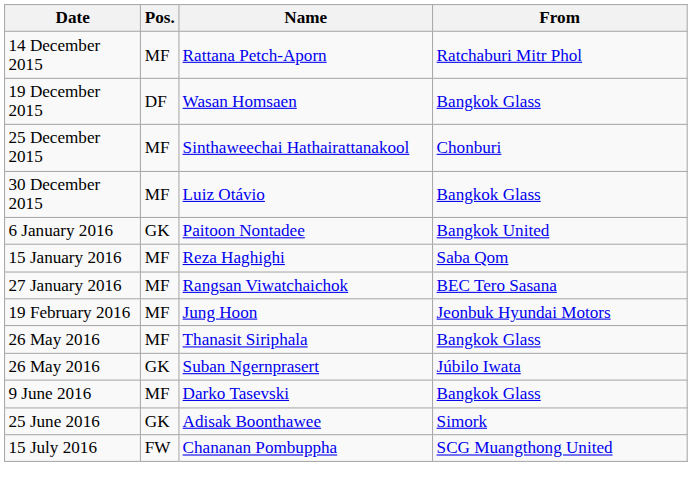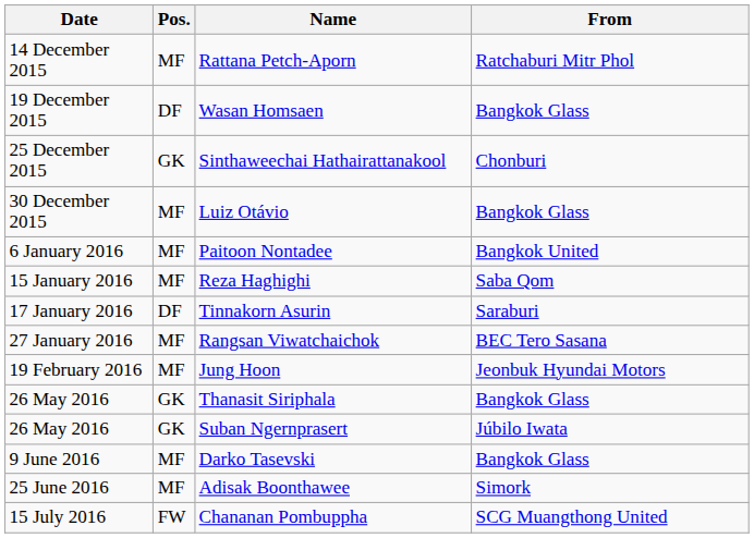 <table class="wikitable">
 <tr>
 <th width="120">Date</th>
 <th>Pos.</th>
 <th width="230">Name</th>
 <th width="230">From</th>
 </tr>
 <tr>
 <td>14 December 2015</td>
 <td>MF</td>
 <td> <a href='#'>Rattana Petch-Aporn</a></td>
 <td> <a href='#'>Ratchaburi Mitr Phol</a></td>
 </tr>
 <tr>
 <td>19 December 2015</td>
 <td>DF</td>
 <td> <a href='#'>Wasan Homsaen</a></td>
 <td> <a href='#'>Bangkok Glass</a></td>
 </tr>
 <tr>
 <td>25 December 2015</td>
-<td>MF</td>
+<td>GK</td>
 <td> <a href='#'>Sinthaweechai Hathairattanakool</a></td>
 <td> <a href='#'>Chonburi</a></td>
 </tr>
 <tr>
 <td>30 December 2015</td>
 <td>MF</td>
 <td> <a href='#'>Luiz Otávio</a></td>
 <td> <a href='#'>Bangkok Glass</a></td>
 </tr>
 <tr>
 <td>6 January 2016</td>
-<td>GK</td>
+<td>MF</td>
 <td> <a href='#'>Paitoon Nontadee</a></td>
 <td> <a href='#'>Bangkok United</a></td>
 </tr>
 <tr>
 <td>15 January 2016</td>
 <td>MF</td>
 <td> <a href='#'>Reza Haghighi</a></td>
 <td> <a href='#'>Saba Qom</a></td>
+</tr>
+<tr>
+<td>17 January 2016</td>
+<td>DF</td>
+<td> <a href='#'>Tinnakorn Asurin</a></td>
+<td> <a href='#'>Saraburi</a></td>
 </tr>
 <tr>
 <td>27 January 2016</td>
 <td>MF</td>
 <td> <a href='#'>Rangsan Viwatchaichok</a></td>
 <td> <a href='#'>BEC Tero Sasana</a></td>
 </tr>
 <tr>
 <td>19 February 2016</td>
 <td>MF</td>
 <td> <a href='#'>Jung Hoon</a></td>
 <td> <a href='#'>Jeonbuk Hyundai Motors</a></td>
 </tr>
 <tr>
 <td>26 May 2016</td>
-<td>MF</td>
+<td>GK</td>
 <td> <a href='#'>Thanasit Siriphala</a></td>
 <td> <a href='#'>Bangkok Glass</a></td>
 </tr>
 <tr>
 <td>26 May 2016</td>
 <td>GK</td>
 <td> <a href='#'>Suban Ngernprasert</a></td>
 <td> <a href='#'>Júbilo Iwata</a></td>
 </tr>
 <tr>
 <td>9 June 2016</td>
 <td>MF</td>
 <td> <a href='#'>Darko Tasevski</a></td>
 <td> <a href='#'>Bangkok Glass</a></td>
 </tr>
 <tr>
 <td>25 June 2016</td>
-<td>GK</td>
+<td>MF</td>
 <td> <a href='#'>Adisak Boonthawee</a></td>
 <td> <a href='#'>Simork</a></td>
 </tr>
 <tr>
 <td>15 July 2016</td>
 <td>FW</td>
 <td> <a href='#'>Chananan Pombuppha</a></td>
 <td> <a href='#'>SCG Muangthong United</a></td>
 </tr>
 </table>
